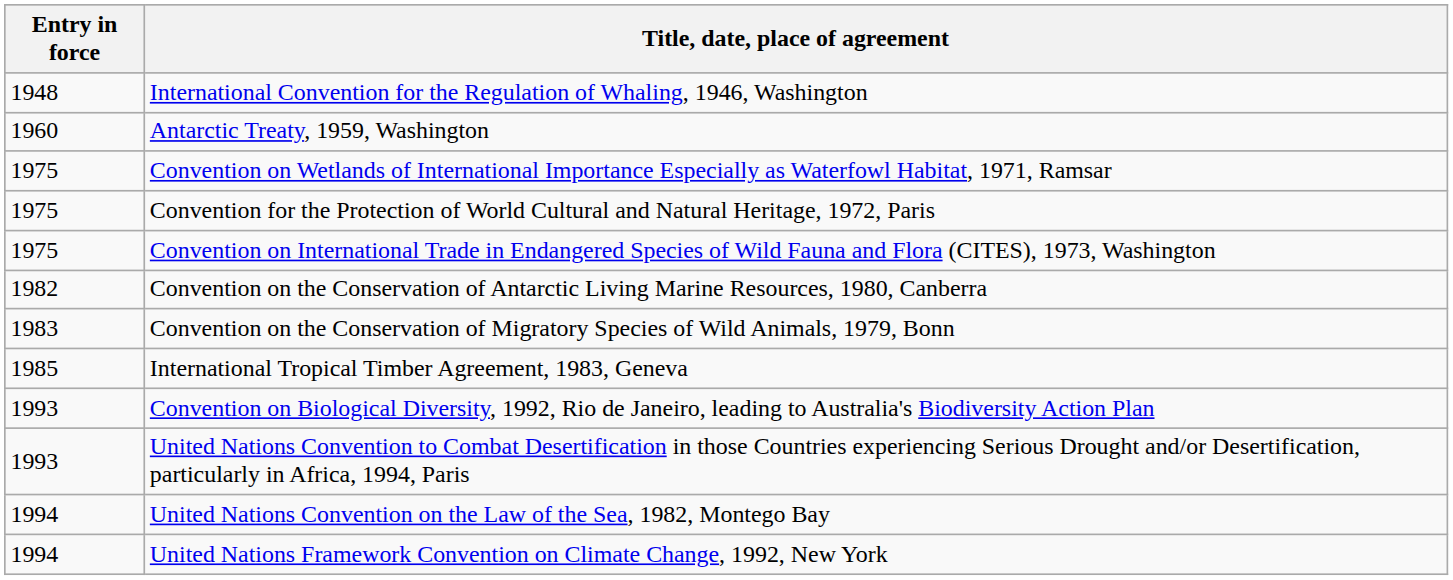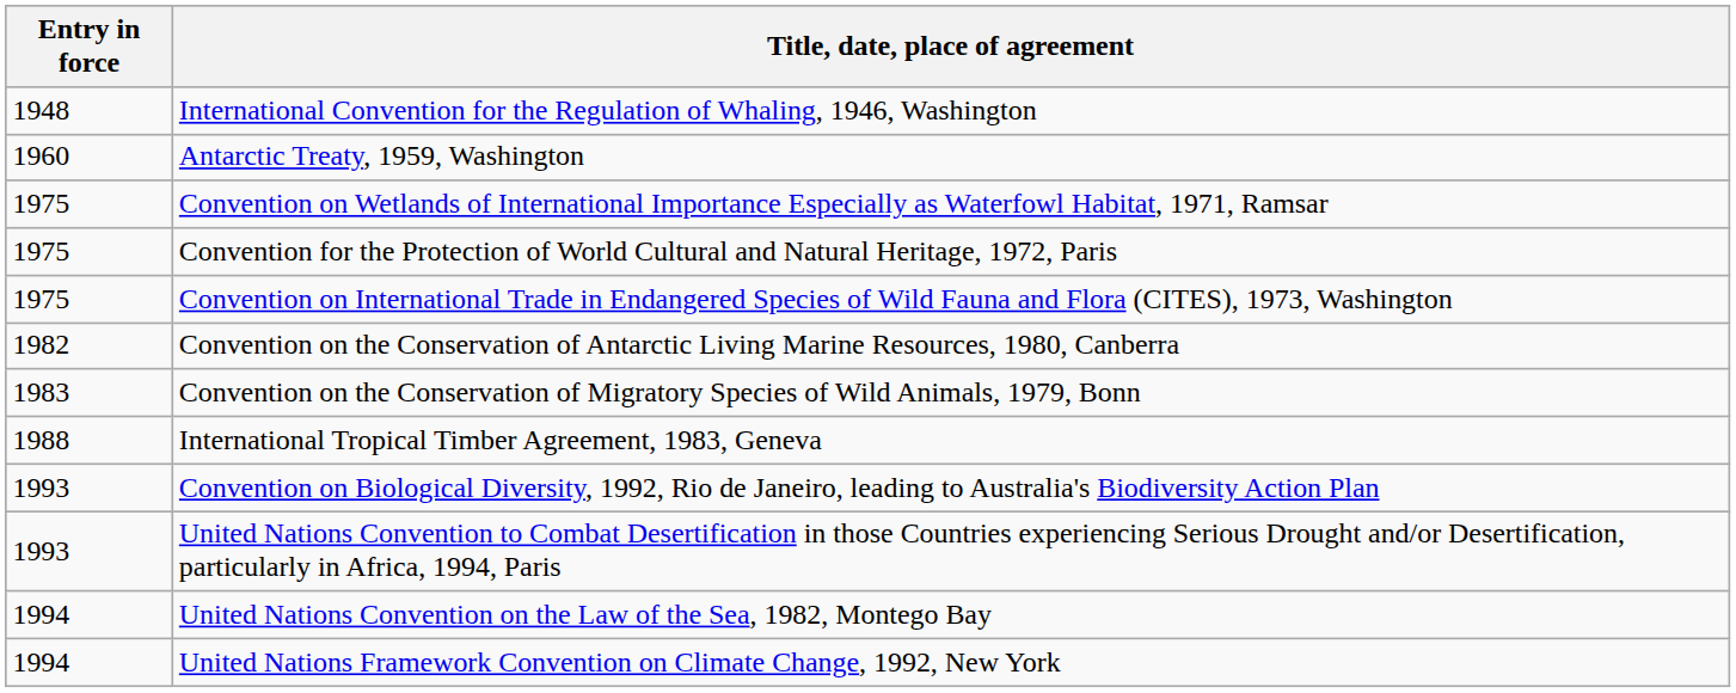 <table class="wikitable" style="font-size:90%;">
 <tr>
 <th>Entry in force</th>
 <th>Title, date, place of agreement</th>
 </tr>
 <tr>
 <td>1948</td>
 <td><a href='#'>International Convention for the Regulation of Whaling</a>, 1946, Washington</td>
 </tr>
 <tr>
 <td>1960</td>
 <td><a href='#'>Antarctic Treaty</a>, 1959, Washington</td>
 </tr>
 <tr>
 <td>1975</td>
 <td><a href='#'>Convention on Wetlands of International Importance Especially as Waterfowl Habitat</a>, 1971, Ramsar</td>
 </tr>
 <tr>
 <td>1975</td>
 <td>Convention for the Protection of World Cultural and Natural Heritage, 1972, Paris</td>
 </tr>
 <tr>
 <td>1975</td>
 <td><a href='#'>Convention on International Trade in Endangered Species of Wild Fauna and Flora</a> (CITES), 1973, Washington</td>
 </tr>
 <tr>
 <td>1982</td>
 <td>Convention on the Conservation of Antarctic Living Marine Resources, 1980, Canberra</td>
 </tr>
 <tr>
 <td>1983</td>
 <td>Convention on the Conservation of Migratory Species of Wild Animals, 1979, Bonn</td>
 </tr>
 <tr>
-<td>1985</td>
+<td>1988</td>
 <td>International Tropical Timber Agreement, 1983, Geneva</td>
 </tr>
 <tr>
 <td>1993</td>
 <td><a href='#'>Convention on Biological Diversity</a>, 1992, Rio de Janeiro, leading to Australia's <a href='#'>Biodiversity Action Plan</a></td>
 </tr>
 <tr>
 <td>1993</td>
 <td><a href='#'>United Nations Convention to Combat Desertification</a> in those Countries experiencing Serious Drought and/or Desertification, particularly in Africa, 1994, Paris</td>
 </tr>
 <tr>
 <td>1994</td>
 <td><a href='#'>United Nations Convention on the Law of the Sea</a>, 1982, Montego Bay</td>
 </tr>
 <tr>
 <td>1994</td>
 <td><a href='#'>United Nations Framework Convention on Climate Change</a>, 1992, New York</td>
 </tr>
 </table>
